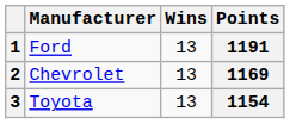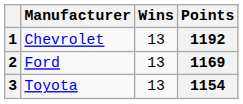 <table class="wikitable" style="font-size:85%; text-align:center;">
 <tr>
 <th></th>
 <th>Manufacturer</th>
 <th>Wins</th>
 <th>Points</th>
 </tr>
 <tr>
 <th>1</th>
-<td align=left><a href='#'>Ford</a></td>
+<td align=left><a href='#'>Chevrolet</a></td>
 <td>13</td>
-<th>1191</th>
+<th>1192</th>
 </tr>
 <tr>
 <th>2</th>
-<td align=left><a href='#'>Chevrolet</a></td>
+<td align=left><a href='#'>Ford</a></td>
 <td>13</td>
 <th>1169</th>
 </tr>
 <tr>
 <th>3</th>
 <td align=left><a href='#'>Toyota</a></td>
 <td>13</td>
 <th>1154</th>
 </tr>
 </table>
